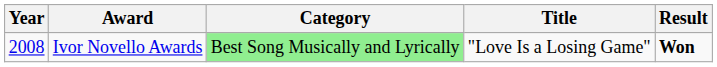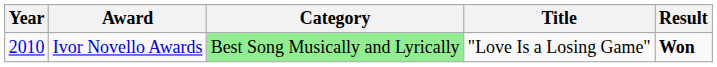 <table class=wikitable>
 <tr>
 <th>Year</th>
 <th>Award</th>
 <th>Category</th>
 <th>Title</th>
 <th>Result</th>
 </tr>
 <tr>
-<td><a href='#'>2008</a></td>
+<td><a href='#'>2010</a></td>
 <td><a href='#'>Ivor Novello Awards</a></td>
 <td style="background: lightgreen;">Best Song Musically and Lyrically</td>
 <td>"Love Is a Losing Game"</td>
 <td><strong>Won</strong></td>
 </tr>
 </table>
